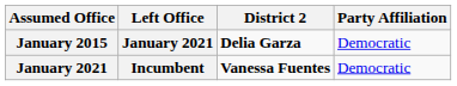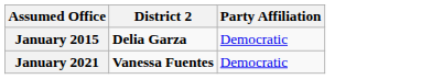 <table class="wikitable" border="1">
 <tr>
 <th>Assumed Office</th>
-<th>Left Office</th>
 <th>District 2</th>
 <th>Party Affiliation</th>
 </tr>
 <tr>
 <th>January 2015</th>
-<th>January 2021</th>
 <td><strong>Delia Garza</strong></td>
 <td><a href='#'>Democratic</a></td>
 </tr>
 <tr>
 <th>January 2021</th>
-<th>Incumbent</th>
 <td><strong>Vanessa Fuentes</strong></td>
 <td><a href='#'>Democratic</a></td>
 </tr>
 </table>
